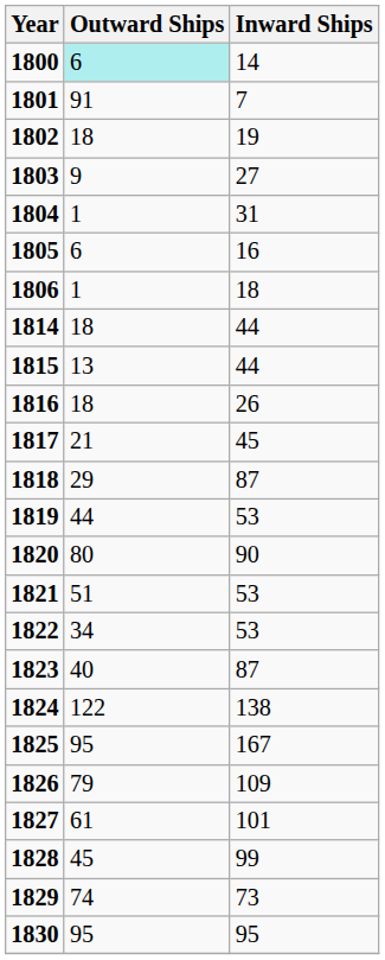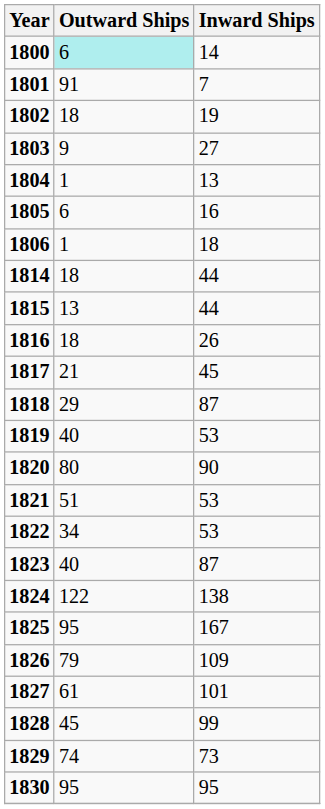 <table class="wikitable">
 <tr>
 <th>Year</th>
 <th>Outward Ships</th>
 <th>Inward Ships</th>
 </tr>
 <tr>
 <td><strong>1800</strong></td>
 <td style="background: paleturquoise;">6</td>
 <td>14</td>
 </tr>
 <tr>
 <td><strong>1801</strong></td>
 <td>91</td>
 <td>7</td>
 </tr>
 <tr>
 <td><strong>1802</strong></td>
 <td>18</td>
 <td>19</td>
 </tr>
 <tr>
 <td><strong>1803</strong></td>
 <td>9</td>
 <td>27</td>
 </tr>
 <tr>
 <td><strong>1804</strong></td>
 <td>1</td>
-<td>31</td>
+<td>13</td>
 </tr>
 <tr>
 <td><strong>1805</strong></td>
 <td>6</td>
 <td>16</td>
 </tr>
 <tr>
 <td><strong>1806</strong></td>
 <td>1</td>
 <td>18</td>
 </tr>
 <tr>
 <td><strong>1814</strong></td>
 <td>18</td>
 <td>44</td>
 </tr>
 <tr>
 <td><strong>1815</strong></td>
 <td>13</td>
 <td>44</td>
 </tr>
 <tr>
 <td><strong>1816</strong></td>
 <td>18</td>
 <td>26</td>
 </tr>
 <tr>
 <td><strong>1817</strong></td>
 <td>21</td>
 <td>45</td>
 </tr>
 <tr>
 <td><strong>1818</strong></td>
 <td>29</td>
 <td>87</td>
 </tr>
 <tr>
 <td><strong>1819</strong></td>
-<td>44</td>
+<td>40</td>
 <td>53</td>
 </tr>
 <tr>
 <td><strong>1820</strong></td>
 <td>80</td>
 <td>90</td>
 </tr>
 <tr>
 <td><strong>1821</strong></td>
 <td>51</td>
 <td>53</td>
 </tr>
 <tr>
 <td><strong>1822</strong></td>
 <td>34</td>
 <td>53</td>
 </tr>
 <tr>
 <td><strong>1823</strong></td>
 <td>40</td>
 <td>87</td>
 </tr>
 <tr>
 <td><strong>1824</strong></td>
 <td>122</td>
 <td>138</td>
 </tr>
 <tr>
 <td><strong>1825</strong></td>
 <td>95</td>
 <td>167</td>
 </tr>
 <tr>
 <td><strong>1826</strong></td>
 <td>79</td>
 <td>109</td>
 </tr>
 <tr>
 <td><strong>1827</strong></td>
 <td>61</td>
 <td>101</td>
 </tr>
 <tr>
 <td><strong>1828</strong></td>
 <td>45</td>
 <td>99</td>
 </tr>
 <tr>
 <td><strong>1829</strong></td>
 <td>74</td>
 <td>73</td>
 </tr>
 <tr>
 <td><strong>1830</strong></td>
 <td>95</td>
 <td>95</td>
 </tr>
 <tr>
 </tr>
 </table>
